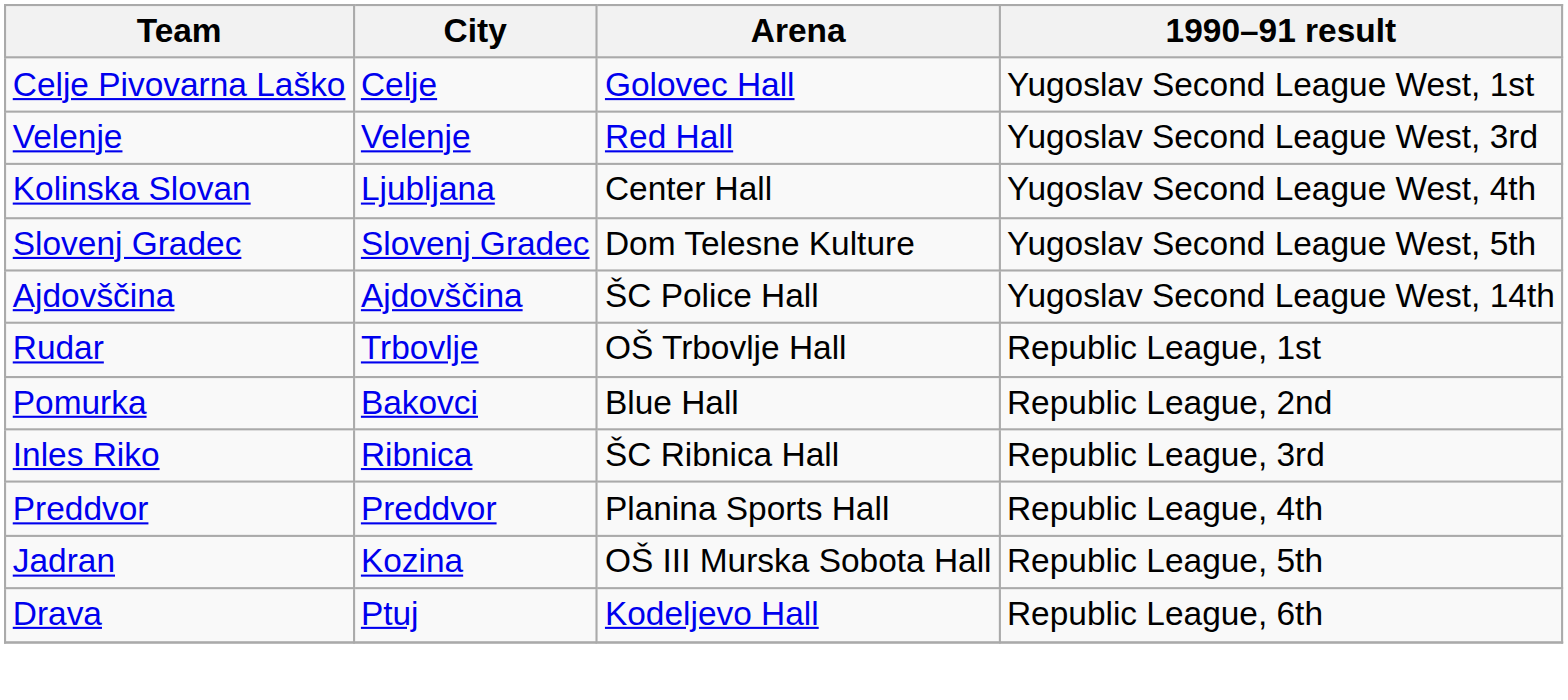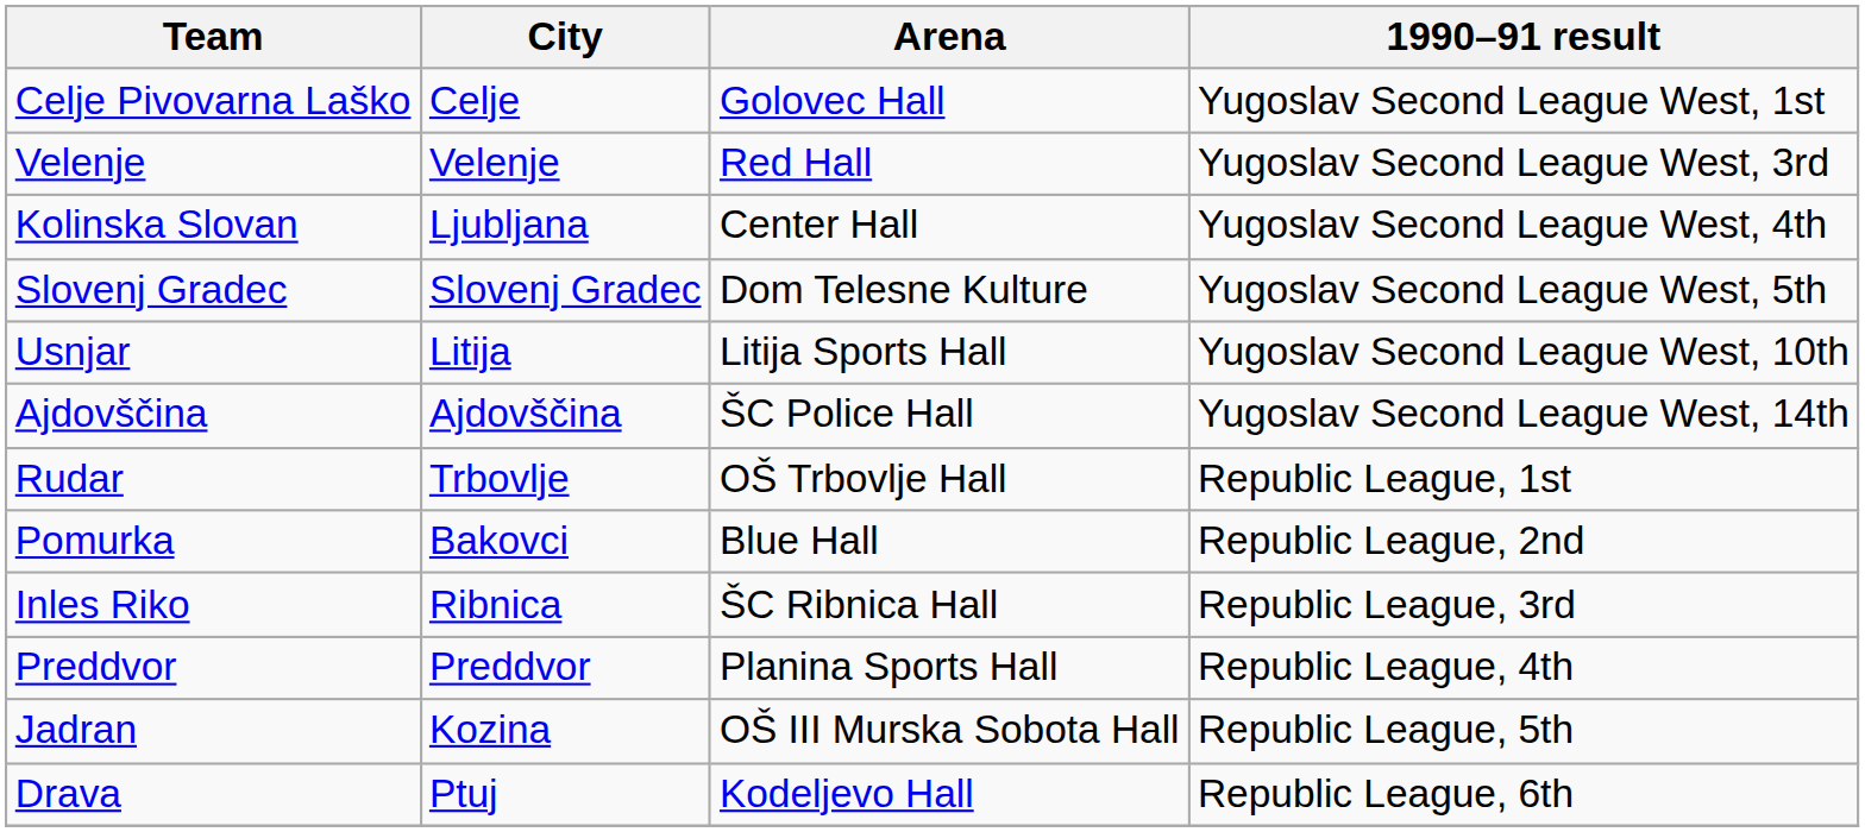 <table class="wikitable sortable">
 <tr>
 <th>Team</th>
 <th>City</th>
 <th>Arena</th>
 <th>1990–91 result</th>
 </tr>
 <tr>
 <td><a href='#'>Celje Pivovarna Laško</a></td>
 <td><a href='#'>Celje</a></td>
 <td><a href='#'>Golovec Hall</a></td>
 <td>Yugoslav Second League West, 1st</td>
 </tr>
 <tr>
 <td><a href='#'>Velenje</a></td>
 <td><a href='#'>Velenje</a></td>
 <td><a href='#'>Red Hall</a></td>
 <td>Yugoslav Second League West, 3rd</td>
 </tr>
 <tr>
 <td><a href='#'>Kolinska Slovan</a></td>
 <td><a href='#'>Ljubljana</a></td>
 <td>Center Hall</td>
 <td>Yugoslav Second League West, 4th</td>
 </tr>
 <tr>
 <td><a href='#'>Slovenj Gradec</a></td>
 <td><a href='#'>Slovenj Gradec</a></td>
 <td>Dom Telesne Kulture</td>
 <td>Yugoslav Second League West, 5th</td>
+</tr>
+<tr>
+<td><a href='#'>Usnjar</a></td>
+<td><a href='#'>Litija</a></td>
+<td>Litija Sports Hall</td>
+<td>Yugoslav Second League West, 10th</td>
 </tr>
 <tr>
 <td><a href='#'>Ajdovščina</a></td>
 <td><a href='#'>Ajdovščina</a></td>
 <td>ŠC Police Hall</td>
 <td>Yugoslav Second League West, 14th</td>
 </tr>
 <tr>
 <td><a href='#'>Rudar</a></td>
 <td><a href='#'>Trbovlje</a></td>
 <td>OŠ Trbovlje Hall</td>
 <td>Republic League, 1st</td>
 </tr>
 <tr>
 <td><a href='#'>Pomurka</a></td>
 <td><a href='#'>Bakovci</a></td>
 <td>Blue Hall</td>
 <td>Republic League, 2nd</td>
 </tr>
 <tr>
 <td><a href='#'>Inles Riko</a></td>
 <td><a href='#'>Ribnica</a></td>
 <td>ŠC Ribnica Hall</td>
 <td>Republic League, 3rd</td>
 </tr>
 <tr>
 <td><a href='#'>Preddvor</a></td>
 <td><a href='#'>Preddvor</a></td>
 <td>Planina Sports Hall</td>
 <td>Republic League, 4th</td>
 </tr>
 <tr>
 <td><a href='#'>Jadran</a></td>
 <td><a href='#'>Kozina</a></td>
 <td>OŠ III Murska Sobota Hall</td>
 <td>Republic League, 5th</td>
 </tr>
 <tr>
 <td><a href='#'>Drava</a></td>
 <td><a href='#'>Ptuj</a></td>
 <td><a href='#'>Kodeljevo Hall</a></td>
 <td>Republic League, 6th</td>
 </tr>
 <tr>
 </tr>
 </table>
